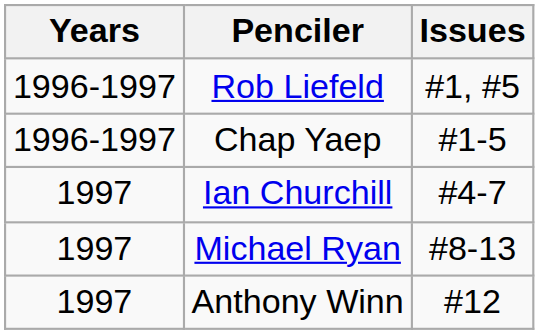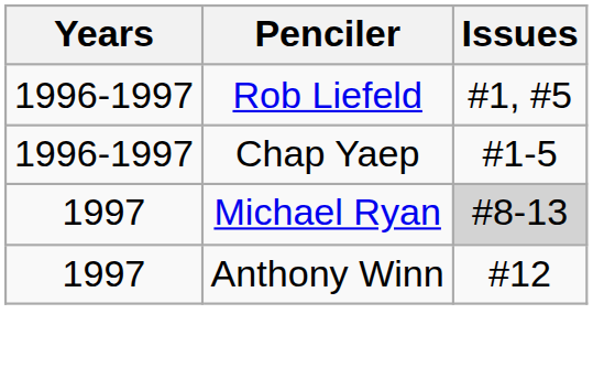 <table class="wikitable" style="vertical-align:text-top">
 <tr>
 <th>Years</th>
 <th>Penciler</th>
 <th>Issues</th>
 </tr>
 <tr>
 <td align="center">1996-1997</td>
 <td align="center"><a href='#'>Rob Liefeld</a></td>
 <td align="center">#1, #5</td>
 </tr>
 <tr>
 <td align="center">1996-1997</td>
 <td align="center">Chap Yaep</td>
 <td align="center">#1-5</td>
 </tr>
 <tr>
 <td align="center">1997</td>
-<td align="center"><a href='#'>Ian Churchill</a></td>
-<td align="center">#4-7</td>
-</tr>
-<tr>
-<td align="center">1997</td>
 <td align="center"><a href='#'>Michael Ryan</a></td>
-<td align="center">#8-13</td>
+<td align="center" style="background: lightgrey;">#8-13</td>
 </tr>
 <tr>
 <td align="center">1997</td>
 <td align="center">Anthony Winn</td>
 <td align="center">#12</td>
 </tr>
 </table>
